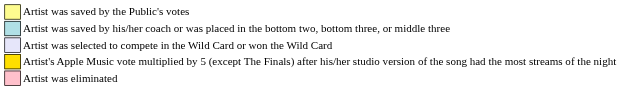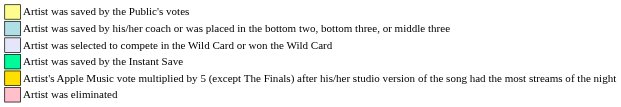 <table class="toccolours"style="font-size: 100%; white-space: nowrap;">
 <tr>
 <td style="background:#fdfc8f; border:1px solid black;">     </td>
 <td>Artist was saved by the Public's votes</td>
 </tr>
 <tr>
 <td style="background:#b0e0e6; border:1px solid black;">     </td>
 <td>Artist was saved by his/her coach or was placed in the bottom two, bottom three, or middle three</td>
 </tr>
 <tr>
 <td style="background:lavender; border:1px solid black;">     </td>
 <td>Artist was selected to compete in the Wild Card or won the Wild Card</td>
 </tr>
 <tr>
+<td style="background:#00fa9a; border:1px solid black;">     </td>
+<td>Artist was saved by the Instant Save</td>
+</tr>
+<tr>
 <td style="background:#fedf00; border:1px solid black;">     </td>
 <td>Artist's Apple Music vote multiplied by 5 (except The Finals) after his/her studio version of the song had the most streams of the night</td>
 </tr>
 <tr>
 <td style="background:pink; border:1px solid black;">     </td>
 <td>Artist was eliminated</td>
 </tr>
 </table>
